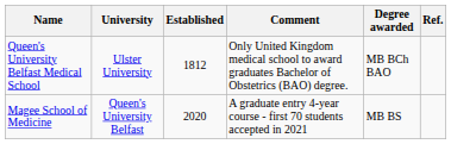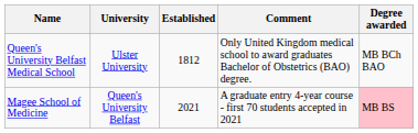 <table class="wikitable">
 <tr>
 <th>Name</th>
 <th>University</th>
 <th>Established</th>
 <th>Comment</th>
 <th>Degree awarded</th>
-<th>Ref.</th>
 </tr>
 <tr>
 <td><a href='#'>Queen's University Belfast Medical School</a></td>
 <td style="text-align:center;"><a href='#'>Ulster University</a></td>
 <td style="text-align:center;">1812</td>
 <td>Only United Kingdom medical school to award graduates Bachelor of Obstetrics (BAO) degree.</td>
 <td>MB BCh BAO</td>
-<td style="text-align:center;"></td>
 </tr>
 <tr>
 <td><a href='#'>Magee School of Medicine</a></td>
 <td style="text-align:center;"><a href='#'>Queen's University Belfast</a></td>
-<td style="text-align:center;">2020</td>
+<td style="text-align:center;">2021</td>
 <td>A graduate entry 4-year course - first 70 students accepted in 2021</td>
-<td>MB BS</td>
-<td style="text-align:center;"></td>
+<td style="background: pink;">MB BS</td>
 </tr>
 </table>
